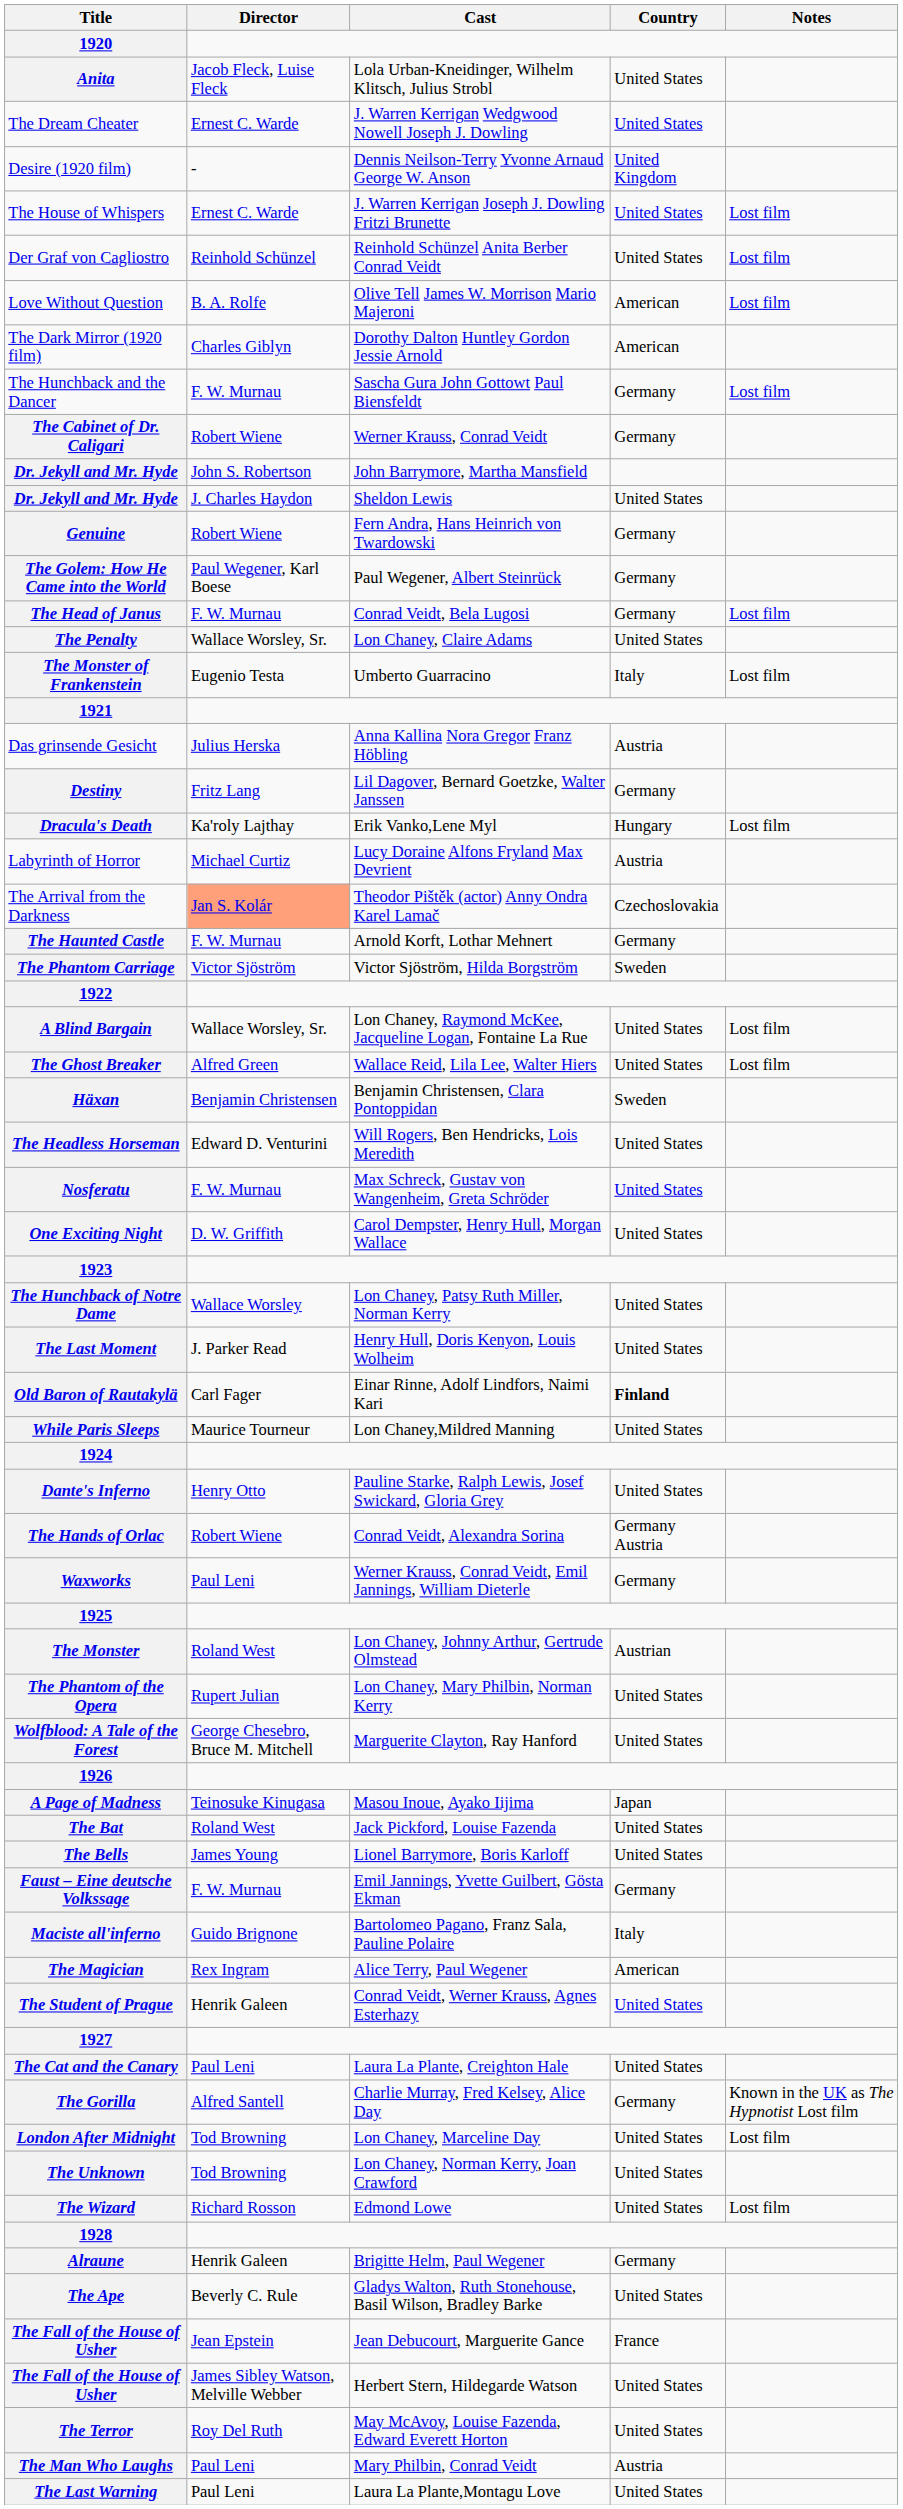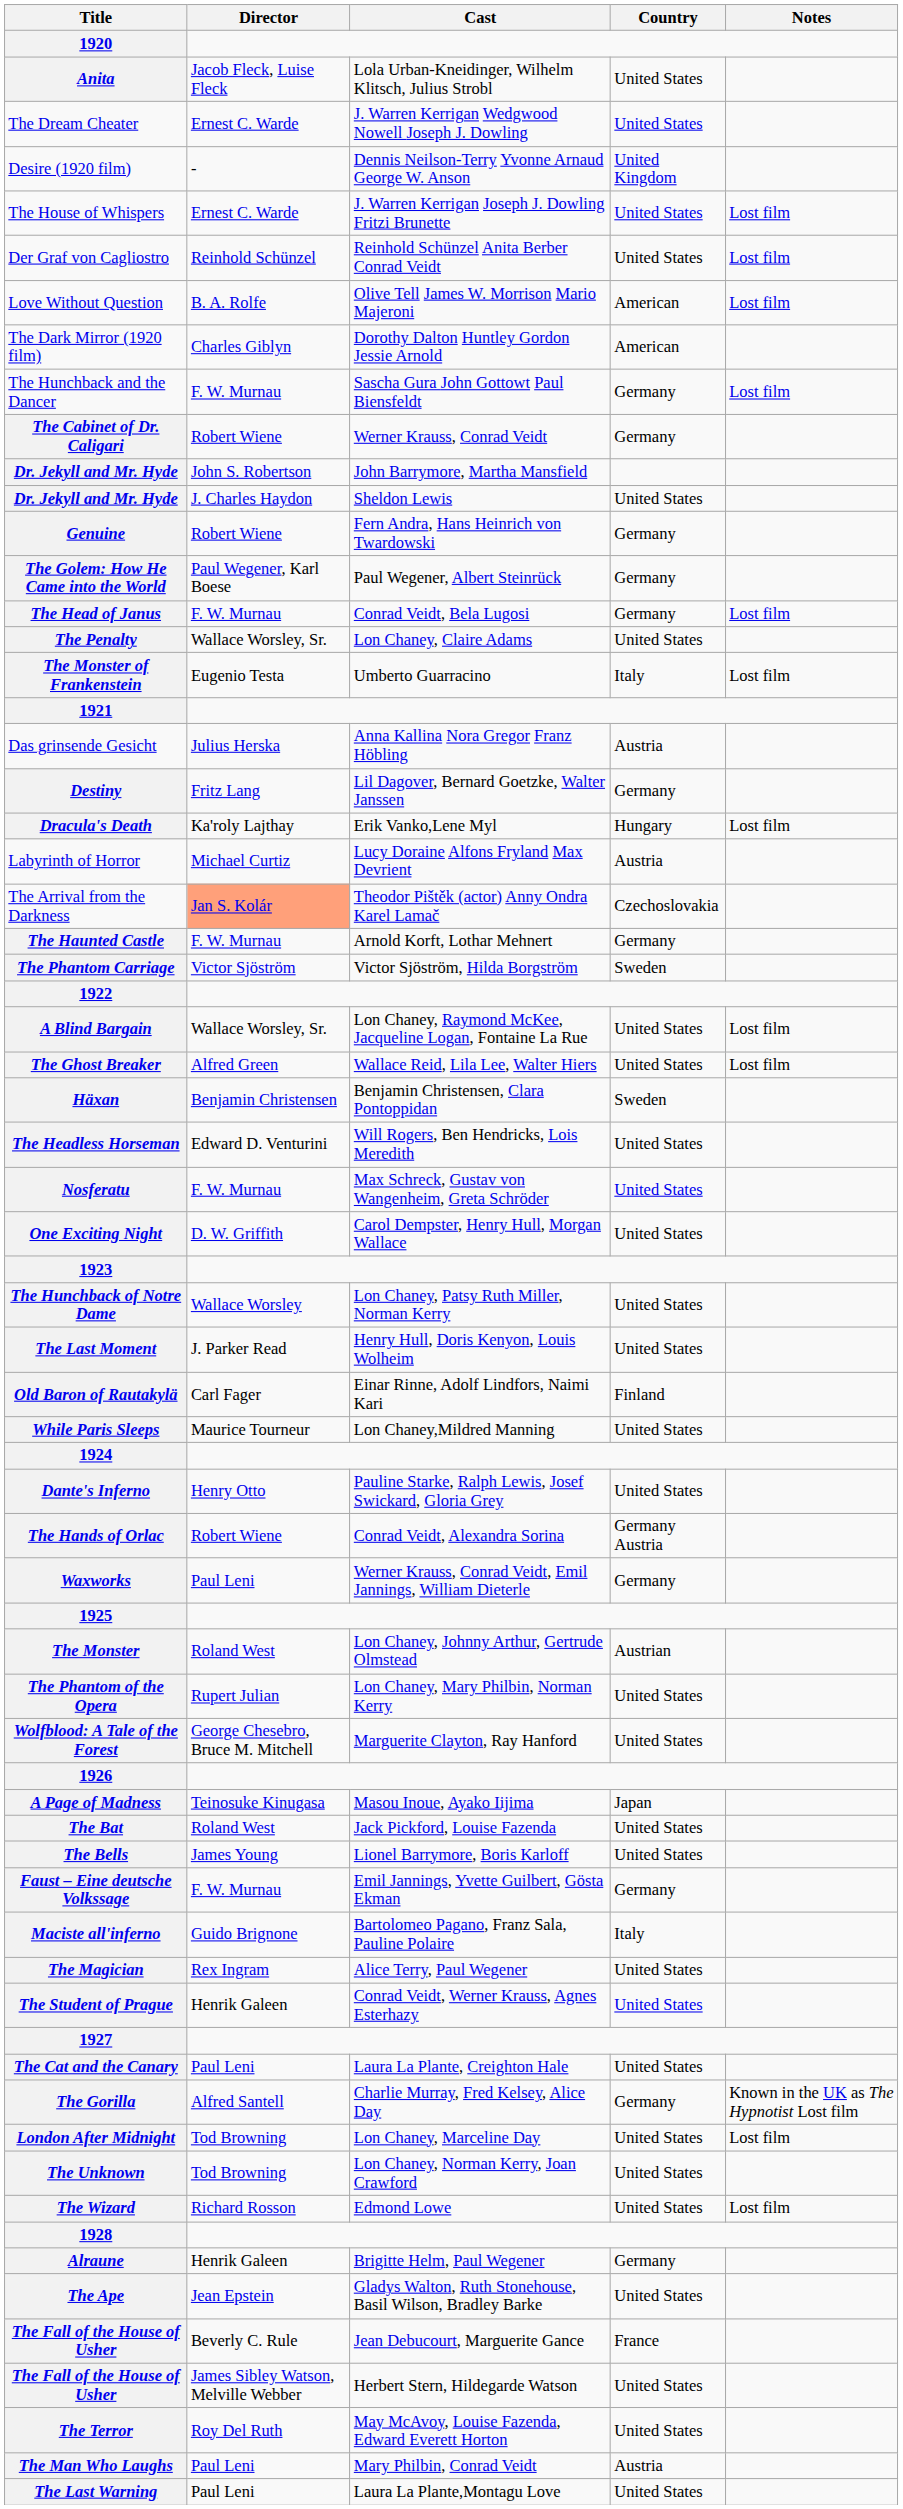 <table class="wikitable">
 <tr>
 <th scope="col">Title</th>
 <th scope="col">Director</th>
 <th scope="col">Cast</th>
 <th scope="col">Country</th>
 <th scope="col">Notes</th>
 </tr>
 <tr>
 <th><a href='#'>1920</a></th>
 </tr>
 <tr>
 <th><em><a href='#'>Anita</a></em></th>
 <td><a href='#'>Jacob Fleck</a>, <a href='#'>Luise Fleck</a></td>
 <td>Lola Urban-Kneidinger, Wilhelm Klitsch, Julius Strobl</td>
 <td>United States</td>
 <td></td>
 </tr>
 <tr>
 <td><a href='#'>The Dream Cheater</a></td>
 <td><a href='#'>Ernest C. Warde</a></td>
 <td><a href='#'>J. Warren Kerrigan</a> <a href='#'>Wedgwood Nowell </a> <a href='#'>Joseph J. Dowling</a></td>
 <td><a href='#'>United States</a></td>
 <td></td>
 </tr>
 <tr>
 <td><a href='#'>Desire (1920 film)</a></td>
 <td>-</td>
 <td><a href='#'>Dennis Neilson-Terry</a> <a href='#'>Yvonne Arnaud</a> <a href='#'>George W. Anson</a></td>
 <td><a href='#'>United Kingdom</a></td>
 <td></td>
 </tr>
 <tr>
 <td><a href='#'>The House of Whispers</a></td>
 <td><a href='#'>Ernest C. Warde</a></td>
 <td><a href='#'>J. Warren Kerrigan</a> <a href='#'>Joseph J. Dowling</a> <a href='#'>Fritzi Brunette</a></td>
 <td><a href='#'>United States</a></td>
 <td><a href='#'>Lost film</a></td>
 </tr>
 <tr>
 <td><a href='#'>Der Graf von Cagliostro</a></td>
 <td><a href='#'>Reinhold Schünzel</a></td>
 <td><a href='#'>Reinhold Schünzel</a> <a href='#'>Anita Berber</a> <a href='#'>Conrad Veidt</a></td>
 <td>United States</td>
 <td><a href='#'>Lost film</a></td>
 </tr>
 <tr>
 <td><a href='#'>Love Without Question</a></td>
 <td><a href='#'>B. A. Rolfe</a></td>
 <td><a href='#'>Olive Tell</a> <a href='#'>James W. Morrison</a> <a href='#'>Mario Majeroni</a></td>
 <td>American</td>
 <td><a href='#'>Lost film</a></td>
 </tr>
 <tr>
 <td><a href='#'>The Dark Mirror (1920 film)</a></td>
 <td><a href='#'>Charles Giblyn</a></td>
 <td><a href='#'>Dorothy Dalton</a> <a href='#'>Huntley Gordon</a> <a href='#'>Jessie Arnold</a></td>
 <td>American</td>
 <td></td>
 </tr>
 <tr>
 <td><a href='#'>The Hunchback and the Dancer</a></td>
 <td><a href='#'>F. W. Murnau</a></td>
 <td><a href='#'>Sascha Gura </a> <a href='#'>John Gottowt</a> <a href='#'>Paul Biensfeldt</a></td>
 <td>Germany</td>
 <td><a href='#'>Lost film</a></td>
 </tr>
 <tr>
 <th><em><a href='#'>The Cabinet of Dr. Caligari</a></em></th>
 <td><a href='#'>Robert Wiene</a></td>
 <td><a href='#'>Werner Krauss</a>, <a href='#'>Conrad Veidt</a></td>
 <td>Germany</td>
 <td></td>
 </tr>
 <tr>
 <th><em><a href='#'>Dr. Jekyll and Mr. Hyde</a></em></th>
 <td><a href='#'>John S. Robertson</a></td>
 <td><a href='#'>John Barrymore</a>, <a href='#'>Martha Mansfield</a></td>
 <td></td>
 <td></td>
 </tr>
 <tr>
 <th><em><a href='#'>Dr. Jekyll and Mr. Hyde</a></em></th>
 <td><a href='#'>J. Charles Haydon</a></td>
 <td><a href='#'>Sheldon Lewis</a></td>
 <td>United States</td>
 <td></td>
 </tr>
 <tr>
 <th><em><a href='#'>Genuine</a></em></th>
 <td><a href='#'>Robert Wiene</a></td>
 <td><a href='#'>Fern Andra</a>, <a href='#'>Hans Heinrich von Twardowski</a></td>
 <td>Germany</td>
 <td></td>
 </tr>
 <tr>
 <th><em><a href='#'>The Golem: How He Came into the World</a></em></th>
 <td><a href='#'>Paul Wegener</a>, Karl Boese</td>
 <td>Paul Wegener, <a href='#'>Albert Steinrück</a></td>
 <td>Germany</td>
 <td></td>
 </tr>
 <tr>
 <th><em><a href='#'>The Head of Janus</a></em></th>
 <td><a href='#'>F. W. Murnau</a></td>
 <td><a href='#'>Conrad Veidt</a>, <a href='#'>Bela Lugosi</a></td>
 <td>Germany</td>
 <td> <a href='#'>Lost film</a></td>
 </tr>
 <tr>
 <th><em><a href='#'>The Penalty</a></em></th>
 <td>Wallace Worsley, Sr.</td>
 <td><a href='#'>Lon Chaney</a>, <a href='#'>Claire Adams</a></td>
 <td>United States</td>
 <td></td>
 </tr>
 <tr>
 <th><em><a href='#'>The Monster of Frankenstein</a></em></th>
 <td>Eugenio Testa</td>
 <td>Umberto Guarracino</td>
 <td>Italy</td>
 <td> Lost film</td>
 </tr>
 <tr>
 <th><a href='#'>1921</a></th>
 </tr>
 <tr>
 <td><a href='#'>Das grinsende Gesicht</a></td>
 <td><a href='#'>Julius Herska</a></td>
 <td><a href='#'>Anna Kallina</a> <a href='#'>Nora Gregor</a> <a href='#'>Franz Höbling</a></td>
 <td>Austria</td>
 <td></td>
 </tr>
 <tr>
 <th><em><a href='#'>Destiny</a></em></th>
 <td><a href='#'>Fritz Lang</a></td>
 <td><a href='#'>Lil Dagover</a>, Bernard Goetzke, <a href='#'>Walter Janssen</a></td>
 <td>Germany</td>
 <td></td>
 </tr>
 <tr>
 <th><em><a href='#'>Dracula's Death</a></em></th>
 <td>Ka'roly Lajthay</td>
 <td>Erik Vanko,Lene Myl</td>
 <td>Hungary</td>
 <td>Lost film</td>
 </tr>
 <tr>
 <td><a href='#'>Labyrinth of Horror</a></td>
 <td><a href='#'>Michael Curtiz</a></td>
 <td><a href='#'>Lucy Doraine</a> <a href='#'>Alfons Fryland</a> <a href='#'>Max Devrient</a></td>
 <td>Austria</td>
 <td></td>
 </tr>
 <tr>
 <td><a href='#'>The Arrival from the Darkness</a></td>
 <td style="background: lightsalmon;"><a href='#'>Jan S. Kolár</a></td>
 <td><a href='#'>Theodor Pištěk (actor)</a> <a href='#'>Anny Ondra </a> <a href='#'>Karel Lamač</a></td>
 <td>Czechoslovakia</td>
 <td></td>
 </tr>
 <tr>
 <th><em><a href='#'>The Haunted Castle</a></em></th>
 <td><a href='#'>F. W. Murnau</a></td>
 <td>Arnold Korft, Lothar Mehnert</td>
 <td>Germany</td>
 <td></td>
 </tr>
 <tr>
 <th><em><a href='#'>The Phantom Carriage</a></em></th>
 <td><a href='#'>Victor Sjöström</a></td>
 <td>Victor Sjöström, <a href='#'>Hilda Borgström</a></td>
 <td>Sweden</td>
 <td></td>
 </tr>
 <tr>
 <th><a href='#'>1922</a></th>
 </tr>
 <tr>
 <th><em><a href='#'>A Blind Bargain</a></em></th>
 <td>Wallace Worsley, Sr.</td>
 <td>Lon Chaney, <a href='#'>Raymond McKee</a>, <a href='#'>Jacqueline Logan</a>, Fontaine La Rue</td>
 <td>United States</td>
 <td> Lost film</td>
 </tr>
 <tr>
 <th><em><a href='#'>The Ghost Breaker</a></em></th>
 <td><a href='#'>Alfred Green</a></td>
 <td><a href='#'>Wallace Reid</a>, <a href='#'>Lila Lee</a>, <a href='#'>Walter Hiers</a></td>
 <td>United States</td>
 <td> Lost film</td>
 </tr>
 <tr>
 <th><em><a href='#'>Häxan</a></em></th>
 <td><a href='#'>Benjamin Christensen</a></td>
 <td>Benjamin Christensen, <a href='#'>Clara Pontoppidan</a></td>
 <td>Sweden</td>
 <td></td>
 </tr>
 <tr>
 <th><em><a href='#'>The Headless Horseman</a></em></th>
 <td>Edward D. Venturini</td>
 <td><a href='#'>Will Rogers</a>, Ben Hendricks, <a href='#'>Lois Meredith</a></td>
 <td>United States</td>
 <td></td>
 </tr>
 <tr>
 <th><em><a href='#'>Nosferatu</a></em></th>
 <td><a href='#'>F. W. Murnau</a></td>
 <td><a href='#'>Max Schreck</a>, <a href='#'>Gustav von Wangenheim</a>, <a href='#'>Greta Schröder</a></td>
 <td><a href='#'>United States</a></td>
 <td></td>
 </tr>
 <tr>
 <th><em><a href='#'>One Exciting Night</a></em></th>
 <td><a href='#'>D. W. Griffith</a></td>
 <td><a href='#'>Carol Dempster</a>, <a href='#'>Henry Hull</a>, <a href='#'>Morgan Wallace</a></td>
 <td>United States</td>
 <td></td>
 </tr>
 <tr>
 <th><a href='#'>1923</a></th>
 </tr>
 <tr>
 <th><em><a href='#'>The Hunchback of Notre Dame</a></em></th>
 <td><a href='#'>Wallace Worsley</a></td>
 <td><a href='#'>Lon Chaney</a>, <a href='#'>Patsy Ruth Miller</a>, <a href='#'>Norman Kerry</a></td>
 <td>United States</td>
 <td></td>
 </tr>
 <tr>
 <th><em><a href='#'>The Last Moment</a></em></th>
 <td>J. Parker Read</td>
 <td><a href='#'>Henry Hull</a>, <a href='#'>Doris Kenyon</a>, <a href='#'>Louis Wolheim</a></td>
 <td>United States</td>
 <td></td>
 </tr>
 <tr>
 <th><em><a href='#'>Old Baron of Rautakylä</a></em></th>
 <td>Carl Fager</td>
 <td>Einar Rinne, Adolf Lindfors, Naimi Kari</td>
-<td><strong>Finland</strong></td>
+<td>Finland</td>
 <td></td>
 </tr>
 <tr>
 <th><em><a href='#'>While Paris Sleeps</a></em></th>
 <td>Maurice Tourneur</td>
 <td>Lon Chaney,Mildred Manning</td>
 <td>United States</td>
 <td></td>
 </tr>
 <tr>
 <th><a href='#'>1924</a></th>
 </tr>
 <tr>
 <th><em><a href='#'>Dante's Inferno</a></em></th>
 <td><a href='#'>Henry Otto</a></td>
 <td><a href='#'>Pauline Starke</a>, <a href='#'>Ralph Lewis</a>, <a href='#'>Josef Swickard</a>, <a href='#'>Gloria Grey</a></td>
 <td>United States</td>
 <td></td>
 </tr>
 <tr>
 <th><em><a href='#'>The Hands of Orlac</a></em></th>
 <td><a href='#'>Robert Wiene</a></td>
 <td><a href='#'>Conrad Veidt</a>, <a href='#'>Alexandra Sorina</a></td>
 <td>Germany<br>Austria</td>
 <td></td>
 </tr>
 <tr>
 <th><em><a href='#'>Waxworks</a></em></th>
 <td><a href='#'>Paul Leni</a></td>
 <td><a href='#'>Werner Krauss</a>, <a href='#'>Conrad Veidt</a>, <a href='#'>Emil Jannings</a>, <a href='#'>William Dieterle</a></td>
 <td>Germany</td>
 <td></td>
 </tr>
 <tr>
 <th><a href='#'>1925</a></th>
 </tr>
 <tr>
 <th><em><a href='#'>The Monster</a></em></th>
 <td><a href='#'>Roland West</a></td>
 <td><a href='#'>Lon Chaney</a>, <a href='#'>Johnny Arthur</a>, <a href='#'>Gertrude Olmstead</a></td>
 <td>Austrian</td>
 <td></td>
 </tr>
 <tr>
 <th><em><a href='#'>The Phantom of the Opera</a></em></th>
 <td><a href='#'>Rupert Julian</a></td>
 <td><a href='#'>Lon Chaney</a>, <a href='#'>Mary Philbin</a>, <a href='#'>Norman Kerry</a></td>
 <td>United States</td>
 <td></td>
 </tr>
 <tr>
 <th><em><a href='#'>Wolfblood: A Tale of the Forest</a></em></th>
 <td><a href='#'>George Chesebro</a>, Bruce M. Mitchell</td>
 <td><a href='#'>Marguerite Clayton</a>, Ray Hanford</td>
 <td>United States</td>
 <td></td>
 </tr>
 <tr>
 <th><a href='#'>1926</a></th>
 </tr>
 <tr>
 <th><em><a href='#'>A Page of Madness</a></em></th>
 <td><a href='#'>Teinosuke Kinugasa</a></td>
 <td><a href='#'>Masou Inoue</a>, <a href='#'>Ayako Iijima</a></td>
 <td>Japan</td>
 <td></td>
 </tr>
 <tr>
 <th><em><a href='#'>The Bat</a></em></th>
 <td><a href='#'>Roland West</a></td>
 <td><a href='#'>Jack Pickford</a>, <a href='#'>Louise Fazenda</a></td>
 <td>United States</td>
 <td></td>
 </tr>
 <tr>
 <th><em><a href='#'>The Bells</a></em></th>
 <td><a href='#'>James Young</a></td>
 <td><a href='#'>Lionel Barrymore</a>, <a href='#'>Boris Karloff</a></td>
 <td>United States</td>
 <td></td>
 </tr>
 <tr>
 <th><em><a href='#'>Faust – Eine deutsche Volkssage</a></em></th>
 <td><a href='#'>F. W. Murnau</a></td>
 <td><a href='#'>Emil Jannings</a>, <a href='#'>Yvette Guilbert</a>, <a href='#'>Gösta Ekman</a></td>
 <td>Germany</td>
 <td></td>
 </tr>
 <tr>
 <th><em><a href='#'>Maciste all'inferno</a></em></th>
 <td><a href='#'>Guido Brignone</a></td>
 <td><a href='#'>Bartolomeo Pagano</a>, Franz Sala, <a href='#'>Pauline Polaire</a></td>
 <td>Italy</td>
 <td></td>
 </tr>
 <tr>
 <th><em><a href='#'>The Magician</a></em></th>
 <td><a href='#'>Rex Ingram</a></td>
 <td><a href='#'>Alice Terry</a>, <a href='#'>Paul Wegener</a></td>
-<td>American</td>
+<td>United States</td>
 <td></td>
 </tr>
 <tr>
 <th><em><a href='#'>The Student of Prague</a></em></th>
 <td>Henrik Galeen</td>
 <td><a href='#'>Conrad Veidt</a>, <a href='#'>Werner Krauss</a>, <a href='#'>Agnes Esterhazy</a></td>
 <td><a href='#'>United States</a></td>
 <td></td>
 </tr>
 <tr>
 <th><a href='#'>1927</a></th>
 </tr>
 <tr>
 <th><em><a href='#'>The Cat and the Canary</a></em></th>
 <td><a href='#'>Paul Leni</a></td>
 <td><a href='#'>Laura La Plante</a>, <a href='#'>Creighton Hale</a></td>
 <td>United States</td>
 <td></td>
 </tr>
 <tr>
 <th><em><a href='#'>The Gorilla</a></em></th>
 <td><a href='#'>Alfred Santell</a></td>
 <td><a href='#'>Charlie Murray</a>, <a href='#'>Fred Kelsey</a>, <a href='#'>Alice Day</a></td>
 <td>Germany</td>
 <td>Known in the <a href='#'>UK</a> as <em>The Hypnotist</em> Lost film</td>
 </tr>
 <tr>
 <th><em><a href='#'>London After Midnight</a></em></th>
 <td><a href='#'>Tod Browning</a></td>
 <td><a href='#'>Lon Chaney</a>, <a href='#'>Marceline Day</a></td>
 <td>United States</td>
 <td> Lost film</td>
 </tr>
 <tr>
 <th><em><a href='#'>The Unknown</a></em></th>
 <td><a href='#'>Tod Browning</a></td>
 <td><a href='#'>Lon Chaney</a>, <a href='#'>Norman Kerry</a>, <a href='#'>Joan Crawford</a></td>
 <td>United States</td>
 <td></td>
 </tr>
 <tr>
 <th><em><a href='#'>The Wizard</a></em></th>
 <td><a href='#'>Richard Rosson</a></td>
 <td><a href='#'>Edmond Lowe</a></td>
 <td>United States</td>
 <td>Lost film</td>
 </tr>
 <tr>
 <th><a href='#'>1928</a></th>
 </tr>
 <tr>
 <th><em><a href='#'>Alraune</a></em></th>
 <td>Henrik Galeen</td>
 <td><a href='#'>Brigitte Helm</a>, <a href='#'>Paul Wegener</a></td>
 <td>Germany</td>
 <td></td>
 </tr>
 <tr>
 <th><em><a href='#'>The Ape</a></em></th>
-<td>Beverly C. Rule</td>
+<td><a href='#'>Jean Epstein</a></td>
 <td><a href='#'>Gladys Walton</a>, <a href='#'>Ruth Stonehouse</a>, Basil Wilson, Bradley Barke</td>
 <td>United States</td>
 <td></td>
 </tr>
 <tr>
 <th><em><a href='#'>The Fall of the House of Usher</a></em></th>
-<td><a href='#'>Jean Epstein</a></td>
+<td>Beverly C. Rule</td>
 <td><a href='#'>Jean Debucourt</a>, Marguerite Gance</td>
 <td>France</td>
 <td></td>
 </tr>
 <tr>
 <th><em><a href='#'>The Fall of the House of Usher</a></em></th>
 <td><a href='#'>James Sibley Watson</a>, Melville Webber</td>
 <td>Herbert Stern, Hildegarde Watson</td>
 <td>United States</td>
 <td></td>
 </tr>
 <tr>
 <th><em><a href='#'>The Terror</a></em></th>
 <td><a href='#'>Roy Del Ruth</a></td>
 <td><a href='#'>May McAvoy</a>, <a href='#'>Louise Fazenda</a>, <a href='#'>Edward Everett Horton</a></td>
 <td>United States</td>
 <td></td>
 </tr>
 <tr>
 <th><em><a href='#'>The Man Who Laughs</a></em></th>
 <td><a href='#'>Paul Leni</a></td>
 <td><a href='#'>Mary Philbin</a>, <a href='#'>Conrad Veidt</a></td>
 <td>Austria</td>
 <td></td>
 </tr>
 <tr>
 <th><em><a href='#'>The Last Warning</a></em></th>
 <td>Paul Leni</td>
 <td>Laura La Plante,Montagu Love</td>
 <td>United States</td>
 <td></td>
 </tr>
 <tr>
 </tr>
 </table>
